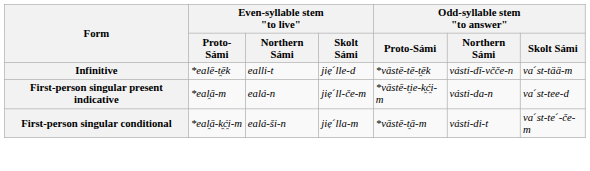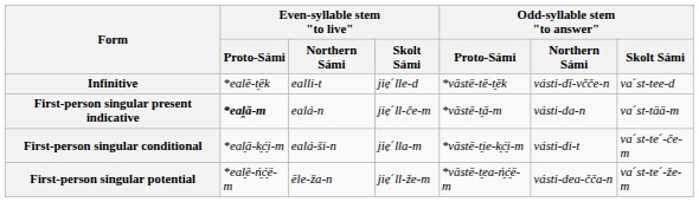 <table class="wikitable">
 <tr>
 <th rowspan="2">Form</th>
 <th colspan="3">Even-syllable stem<br>"to live"</th>
 <th colspan="3">Odd-syllable stem<br>"to answer"</th>
 </tr>
 <tr>
 <th>Proto-Sámi</th>
 <th>Northern Sámi</th>
 <th>Skolt Sámi</th>
 <th>Proto-Sámi</th>
 <th>Northern Sámi</th>
 <th>Skolt Sámi</th>
 </tr>
 <tr>
 <th>Infinitive</th>
 <td><em>*ealē-t̯ēk</em></td>
 <td><em>ealli-t</em></td>
 <td><em>jiẹˊlle-d</em></td>
 <td><em>*vāstē-tē-t̯ēk</em></td>
 <td><em>vásti-dī-včče-n</em></td>
-<td><em>vaˊst-tää-m</em></td>
+<td><em>vaˊst-tee-d</em></td>
 </tr>
 <tr>
 <th>First-person singular present indicative</th>
-<td><em>*eal̯ā-m</em></td>
+<td><strong><em>*eal̯ā-m</em></strong></td>
 <td><em>ealá-n</em></td>
 <td><em>jiẹˊll-če-m</em></td>
-<td><em>*vāstē-t̯ie-k̯ć̯i-m</em></td>
+<td><em>*vāstē-t̯ā-m</em></td>
 <td><em>vásti-da-n</em></td>
-<td><em>vaˊst-tee-d</em></td>
+<td><em>vaˊst-tää-m</em></td>
 </tr>
 <tr>
 <th>First-person singular conditional</th>
 <td><em>*eal̯ā-k̯ć̯i-m</em></td>
 <td><em>ealá-ši-n</em></td>
 <td><em>jiẹˊlla-m</em></td>
-<td><em>*vāstē-t̯ā-m</em></td>
+<td><em>*vāstē-t̯ie-k̯ć̯i-m</em></td>
 <td><em>vásti-di-t</em></td>
 <td><em>vaˊst-teˊ-če-m</em></td>
 </tr>
+<tr>
+<th>First-person singular potential</th>
+<td><em>*eal̯ē-ń̯ć̯ë-m</em></td>
+<td><em>ēle-ža-n</em></td>
+<td><em>jiẹˊll-že-m</em></td>
+<td><em>*vāstē-t̯ea-ń̯ć̯ë-m</em></td>
+<td><em>vásti-dea-čča-n</em></td>
+<td><em>vaˊst-teˊ-že-m</em></td>
+</tr>
 </table>
